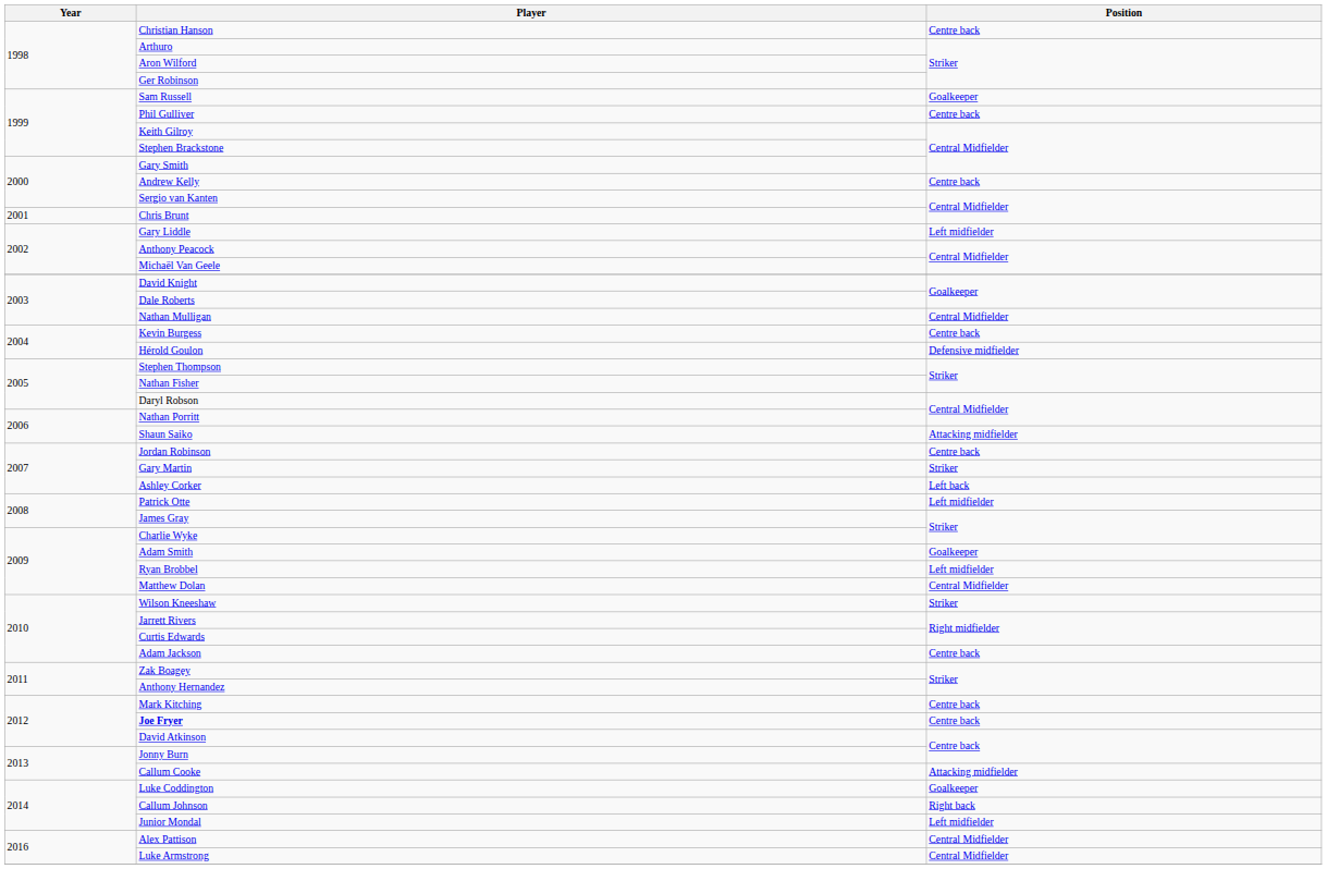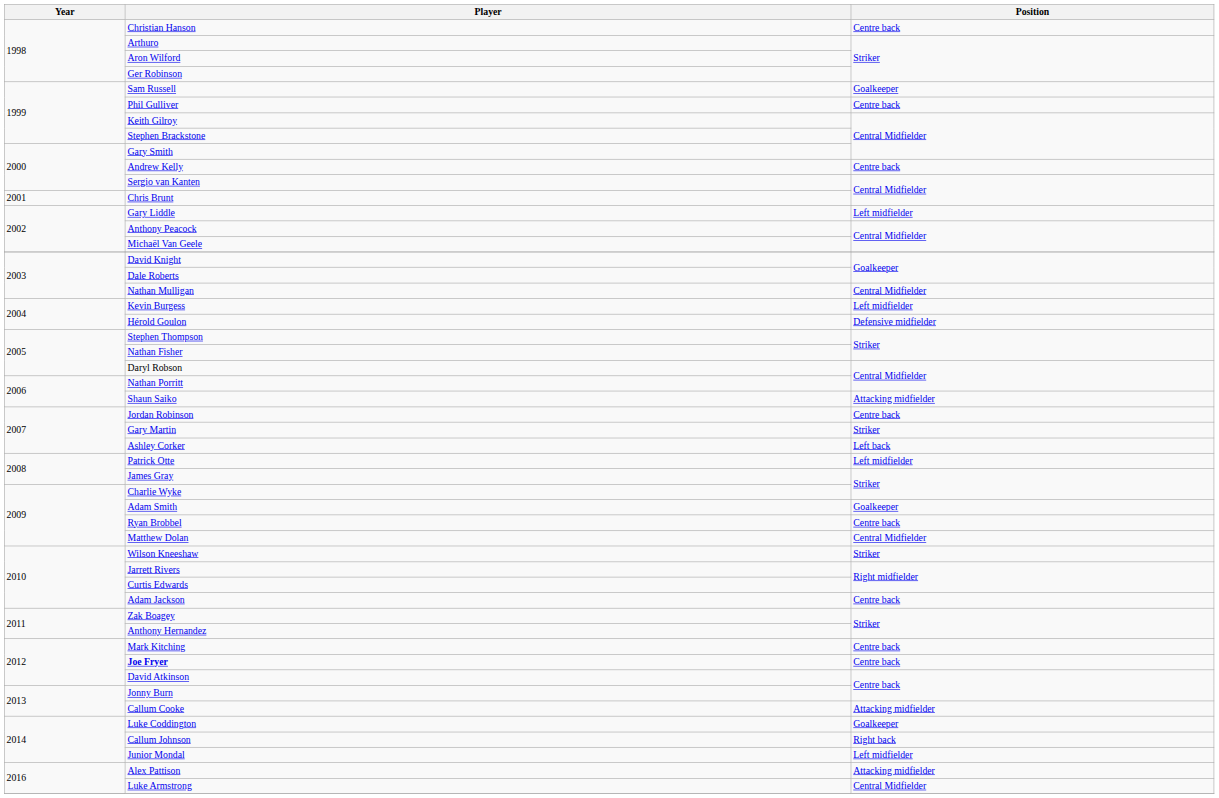 <table class=wikitable width=100%>
 <tr>
 <th width=10%>Year</th>
 <th width=60%>Player</th>
 <th width=30%>Position</th>
 </tr>
 <tr>
 <td rowspan="4">1998</td>
 <td> <a href='#'>Christian Hanson</a></td>
 <td><a href='#'>Centre back</a></td>
 </tr>
 <tr>
 <td> <a href='#'>Arthuro</a></td>
 <td rowspan="3"><a href='#'>Striker</a></td>
 </tr>
 <tr>
 <td> <a href='#'>Aron Wilford</a></td>
 </tr>
 <tr>
 <td> <a href='#'>Ger Robinson</a></td>
 </tr>
 <tr>
 <td rowspan="4">1999</td>
 <td> <a href='#'>Sam Russell</a></td>
 <td><a href='#'>Goalkeeper</a></td>
 </tr>
 <tr>
 <td> <a href='#'>Phil Gulliver</a></td>
 <td><a href='#'>Centre back</a></td>
 </tr>
 <tr>
 <td> <a href='#'>Keith Gilroy</a></td>
 <td rowspan="3"><a href='#'>Central Midfielder</a></td>
 </tr>
 <tr>
 <td> <a href='#'>Stephen Brackstone</a></td>
 </tr>
 <tr>
 <td rowspan="3">2000</td>
 <td> <a href='#'>Gary Smith</a></td>
 </tr>
 <tr>
 <td> <a href='#'>Andrew Kelly</a></td>
 <td><a href='#'>Centre back</a></td>
 </tr>
 <tr>
 <td> <a href='#'>Sergio van Kanten</a></td>
 <td rowspan="2"><a href='#'>Central Midfielder</a></td>
 </tr>
 <tr>
 <td>2001</td>
 <td> <a href='#'>Chris Brunt</a></td>
 </tr>
 <tr>
 <td rowspan="3">2002</td>
 <td> <a href='#'>Gary Liddle</a></td>
 <td><a href='#'>Left midfielder</a></td>
 </tr>
 <tr>
 <td> <a href='#'>Anthony Peacock</a></td>
 <td rowspan="2"><a href='#'>Central Midfielder</a></td>
 </tr>
 <tr>
 <td> <a href='#'>Michaël Van Geele</a></td>
 </tr>
 <tr | >
 </tr>
 <tr>
 <td rowspan="3">2003</td>
 <td> <a href='#'>David Knight</a></td>
 <td rowspan="2"><a href='#'>Goalkeeper</a></td>
 </tr>
 <tr>
 <td> <a href='#'>Dale Roberts</a></td>
 </tr>
 <tr>
 <td> <a href='#'>Nathan Mulligan</a></td>
 <td><a href='#'>Central Midfielder</a></td>
 </tr>
 <tr>
 <td rowspan="2">2004</td>
 <td> <a href='#'>Kevin Burgess</a></td>
-<td><a href='#'>Centre back</a></td>
+<td><a href='#'>Left midfielder</a></td>
 </tr>
 <tr>
 <td> <a href='#'>Hérold Goulon</a></td>
 <td><a href='#'>Defensive midfielder</a></td>
 </tr>
 <tr>
 <td rowspan="3">2005</td>
 <td> <a href='#'>Stephen Thompson</a></td>
 <td rowspan="2"><a href='#'> Striker</a></td>
 </tr>
 <tr>
 <td> <a href='#'>Nathan Fisher</a></td>
 </tr>
 <tr>
 <td> Daryl Robson</td>
 <td rowspan="2"><a href='#'>Central Midfielder</a></td>
 </tr>
 <tr>
 <td rowspan="2">2006</td>
 <td> <a href='#'>Nathan Porritt</a></td>
 </tr>
 <tr>
 <td> <a href='#'>Shaun Saiko</a></td>
 <td><a href='#'>Attacking midfielder</a></td>
 </tr>
 <tr>
 <td rowspan="3">2007</td>
 <td> <a href='#'>Jordan Robinson</a></td>
 <td><a href='#'>Centre back</a></td>
 </tr>
 <tr>
 <td> <a href='#'>Gary Martin</a></td>
 <td><a href='#'>Striker</a></td>
 </tr>
 <tr>
 <td> <a href='#'>Ashley Corker</a></td>
 <td><a href='#'>Left back</a></td>
 </tr>
 <tr>
 <td rowspan="2">2008</td>
 <td> <a href='#'>Patrick Otte</a></td>
 <td><a href='#'>Left midfielder</a></td>
 </tr>
 <tr>
 <td> <a href='#'>James Gray</a></td>
 <td rowspan="2"><a href='#'>Striker</a></td>
 </tr>
 <tr>
 <td rowspan="4">2009</td>
 <td> <a href='#'>Charlie Wyke</a></td>
 </tr>
 <tr>
 <td> <a href='#'>Adam Smith</a></td>
 <td><a href='#'>Goalkeeper</a></td>
 </tr>
 <tr>
 <td> <a href='#'>Ryan Brobbel</a></td>
-<td><a href='#'>Left midfielder</a></td>
+<td><a href='#'>Centre back</a></td>
 </tr>
 <tr>
 <td> <a href='#'>Matthew Dolan</a></td>
 <td><a href='#'>Central Midfielder</a></td>
 </tr>
 <tr>
 <td rowspan="4">2010</td>
 <td> <a href='#'>Wilson Kneeshaw</a></td>
 <td><a href='#'>Striker</a></td>
 </tr>
 <tr>
 <td> <a href='#'>Jarrett Rivers</a></td>
 <td rowspan="2"><a href='#'>Right midfielder</a></td>
 </tr>
 <tr>
 <td> <a href='#'>Curtis Edwards</a></td>
 </tr>
 <tr>
 <td> <a href='#'>Adam Jackson</a></td>
 <td><a href='#'>Centre back</a></td>
 </tr>
 <tr>
 <td rowspan="2">2011</td>
 <td> <a href='#'>Zak Boagey</a></td>
 <td rowspan="2"><a href='#'>Striker</a></td>
 </tr>
 <tr>
 <td> <a href='#'>Anthony Hernandez</a></td>
 </tr>
 <tr>
 <td rowspan="3">2012</td>
 <td> <a href='#'>Mark Kitching</a></td>
 <td><a href='#'>Centre back</a></td>
 </tr>
 <tr>
 <td> <strong><a href='#'>Joe Fryer</a></strong></td>
 <td><a href='#'>Centre back</a></td>
 </tr>
 <tr>
 <td> <a href='#'>David Atkinson</a></td>
 <td rowspan="2"><a href='#'>Centre back</a></td>
 </tr>
 <tr>
 <td rowspan="2">2013</td>
 <td> <a href='#'>Jonny Burn</a></td>
 </tr>
 <tr>
 <td> <a href='#'>Callum Cooke</a></td>
 <td><a href='#'>Attacking midfielder</a></td>
 </tr>
 <tr>
 <td rowspan="3">2014</td>
 <td> <a href='#'>Luke Coddington</a></td>
 <td><a href='#'>Goalkeeper</a></td>
 </tr>
 <tr>
 <td> <a href='#'>Callum Johnson</a></td>
 <td><a href='#'>Right back</a></td>
 </tr>
 <tr>
 <td> <a href='#'>Junior Mondal</a></td>
 <td><a href='#'>Left midfielder</a></td>
 </tr>
 <tr>
 <td rowspan="2">2016</td>
 <td> <a href='#'>Alex Pattison</a></td>
-<td><a href='#'>Central Midfielder</a></td>
+<td><a href='#'>Attacking midfielder</a></td>
 </tr>
 <tr>
 <td> <a href='#'>Luke Armstrong</a></td>
 <td><a href='#'>Central Midfielder</a></td>
 </tr>
 <tr>
 </tr>
 </table>
